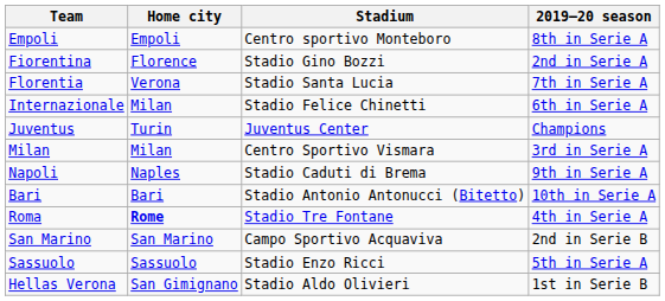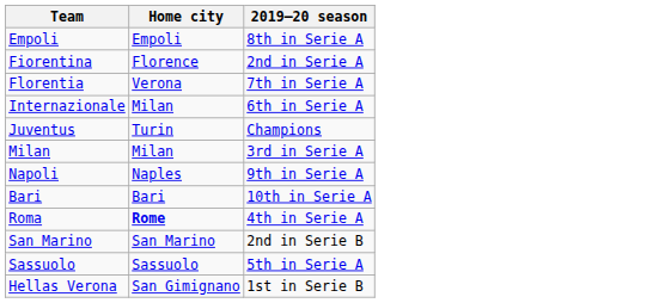 <table class="wikitable sortable">
 <tr>
 <th>Team</th>
 <th>Home city</th>
-<th>Stadium</th>
 <th>2019–20 season</th>
 </tr>
 <tr>
 <td><a href='#'>Empoli</a></td>
 <td><a href='#'>Empoli</a></td>
-<td>Centro sportivo Monteboro</td>
 <td><a href='#'>8th in Serie A</a></td>
 </tr>
 <tr>
 <td><a href='#'>Fiorentina</a></td>
 <td><a href='#'>Florence</a></td>
-<td>Stadio Gino Bozzi</td>
 <td><a href='#'>2nd in Serie A</a></td>
 </tr>
 <tr>
 <td><a href='#'>Florentia</a></td>
 <td><a href='#'>Verona</a></td>
-<td>Stadio Santa Lucia</td>
 <td><a href='#'>7th in Serie A</a></td>
 </tr>
 <tr>
 <td><a href='#'>Internazionale</a></td>
 <td><a href='#'>Milan</a></td>
-<td>Stadio Felice Chinetti</td>
 <td><a href='#'>6th in Serie A</a></td>
 </tr>
 <tr>
 <td><a href='#'>Juventus</a></td>
 <td><a href='#'>Turin</a></td>
-<td><a href='#'>Juventus Center</a></td>
 <td><a href='#'>Champions</a></td>
 </tr>
 <tr>
 <td><a href='#'>Milan</a></td>
 <td><a href='#'>Milan</a></td>
-<td>Centro Sportivo Vismara</td>
 <td><a href='#'>3rd in Serie A</a></td>
 </tr>
 <tr>
 <td><a href='#'>Napoli</a></td>
 <td><a href='#'>Naples</a></td>
-<td>Stadio Caduti di Brema</td>
 <td><a href='#'>9th in Serie A</a></td>
 </tr>
 <tr>
 <td><a href='#'>Bari</a></td>
 <td><a href='#'>Bari</a></td>
-<td>Stadio Antonio Antonucci (<a href='#'>Bitetto</a>)</td>
 <td><a href='#'>10th in Serie A</a></td>
 </tr>
 <tr>
 <td><a href='#'>Roma</a></td>
 <td><strong><a href='#'>Rome</a></strong></td>
-<td><a href='#'>Stadio Tre Fontane</a></td>
 <td><a href='#'>4th in Serie A</a></td>
 </tr>
 <tr>
 <td><a href='#'>San Marino</a></td>
 <td><a href='#'>San Marino</a></td>
-<td>Campo Sportivo Acquaviva</td>
 <td>2nd in Serie B</td>
 </tr>
 <tr>
 <td><a href='#'>Sassuolo</a></td>
 <td><a href='#'>Sassuolo</a></td>
-<td>Stadio Enzo Ricci</td>
 <td><a href='#'>5th in Serie A</a></td>
 </tr>
 <tr>
 <td><a href='#'>Hellas Verona</a></td>
 <td><a href='#'>San Gimignano</a></td>
-<td>Stadio Aldo Olivieri</td>
 <td>1st in Serie B</td>
 </tr>
 </table>
